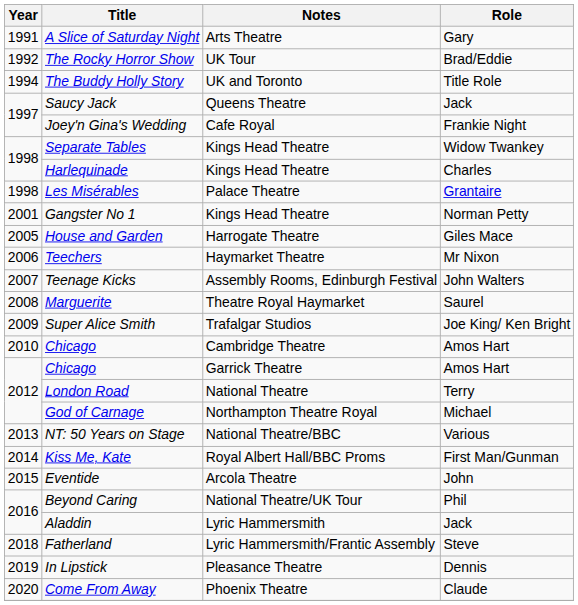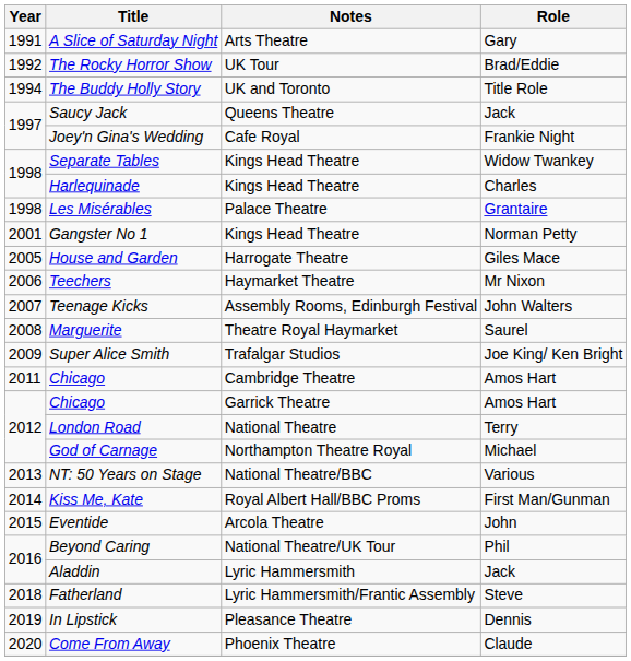 <table class="wikitable sortable">
 <tr>
 <th>Year</th>
 <th>Title</th>
 <th>Notes</th>
 <th>Role</th>
 </tr>
 <tr>
 <td>1991</td>
 <td><em><a href='#'>A Slice of Saturday Night</a></em></td>
 <td>Arts Theatre</td>
 <td>Gary</td>
 </tr>
 <tr>
 <td>1992</td>
 <td><em><a href='#'>The Rocky Horror Show</a></em></td>
 <td>UK Tour</td>
 <td>Brad/Eddie</td>
 </tr>
 <tr>
 <td>1994</td>
 <td><em><a href='#'>The Buddy Holly Story</a></em></td>
 <td>UK and Toronto</td>
 <td>Title Role</td>
 </tr>
 <tr>
 <td rowspan=2>1997</td>
 <td><em>Saucy Jack</em></td>
 <td>Queens Theatre</td>
 <td>Jack</td>
 </tr>
 <tr>
 <td><em>Joey'n Gina's Wedding</em></td>
 <td>Cafe Royal</td>
 <td>Frankie Night</td>
 </tr>
 <tr>
 <td rowspan=2>1998</td>
 <td><em><a href='#'>Separate Tables</a></em></td>
 <td>Kings Head Theatre</td>
 <td>Widow Twankey</td>
 </tr>
 <tr>
 <td><em><a href='#'>Harlequinade</a></em></td>
 <td>Kings Head Theatre</td>
 <td>Charles</td>
 </tr>
 <tr>
 <td>1998</td>
 <td><em><a href='#'>Les Misérables</a></em></td>
 <td>Palace Theatre</td>
 <td><a href='#'>Grantaire</a></td>
 </tr>
 <tr>
 <td>2001</td>
 <td><em>Gangster No 1</em></td>
 <td>Kings Head Theatre</td>
 <td>Norman Petty</td>
 </tr>
 <tr>
 <td>2005</td>
 <td><em><a href='#'>House and Garden</a></em></td>
 <td>Harrogate Theatre</td>
 <td>Giles Mace</td>
 </tr>
 <tr>
 <td>2006</td>
 <td><em><a href='#'>Teechers</a></em></td>
 <td>Haymarket Theatre</td>
 <td>Mr Nixon</td>
 </tr>
 <tr>
 <td>2007</td>
 <td><em>Teenage Kicks</em></td>
 <td>Assembly Rooms, Edinburgh Festival</td>
 <td>John Walters</td>
 </tr>
 <tr>
 <td>2008</td>
 <td><em><a href='#'>Marguerite</a></em></td>
 <td>Theatre Royal Haymarket</td>
 <td>Saurel</td>
 </tr>
 <tr>
 <td>2009</td>
 <td><em>Super Alice Smith</em></td>
 <td>Trafalgar Studios</td>
 <td>Joe King/ Ken Bright</td>
 </tr>
 <tr>
-<td>2010</td>
+<td>2011</td>
 <td><em><a href='#'>Chicago</a></em></td>
 <td>Cambridge Theatre</td>
 <td>Amos Hart</td>
 </tr>
 <tr>
 <td rowspan=3>2012</td>
 <td><em><a href='#'>Chicago</a></em></td>
 <td>Garrick Theatre</td>
 <td>Amos Hart</td>
 </tr>
 <tr>
 <td><em><a href='#'>London Road</a></em></td>
 <td>National Theatre</td>
 <td>Terry</td>
 </tr>
 <tr>
 <td><em><a href='#'>God of Carnage</a></em></td>
 <td>Northampton Theatre Royal</td>
 <td>Michael</td>
 </tr>
 <tr>
 <td>2013</td>
 <td><em>NT: 50 Years on Stage</em></td>
 <td>National Theatre/BBC</td>
 <td>Various</td>
 </tr>
 <tr>
 <td>2014</td>
 <td><em><a href='#'>Kiss Me, Kate</a></em></td>
 <td>Royal Albert Hall/BBC Proms</td>
 <td>First Man/Gunman</td>
 </tr>
 <tr>
 <td>2015</td>
 <td><em>Eventide</em></td>
 <td>Arcola Theatre</td>
 <td>John</td>
 </tr>
 <tr>
 <td rowspan=2>2016</td>
 <td><em>Beyond Caring</em></td>
 <td>National Theatre/UK Tour</td>
 <td>Phil</td>
 </tr>
 <tr>
 <td><em>Aladdin</em></td>
 <td>Lyric Hammersmith</td>
 <td>Jack</td>
 </tr>
 <tr>
 <td>2018</td>
 <td><em>Fatherland</em></td>
 <td>Lyric Hammersmith/Frantic Assembly</td>
 <td>Steve</td>
 </tr>
 <tr>
 <td>2019</td>
 <td><em>In Lipstick</em></td>
 <td>Pleasance Theatre</td>
 <td>Dennis</td>
 </tr>
 <tr>
 <td>2020</td>
 <td><em><a href='#'>Come From Away</a></em></td>
 <td>Phoenix Theatre</td>
 <td>Claude</td>
 </tr>
 <tr>
 </tr>
 </table>
